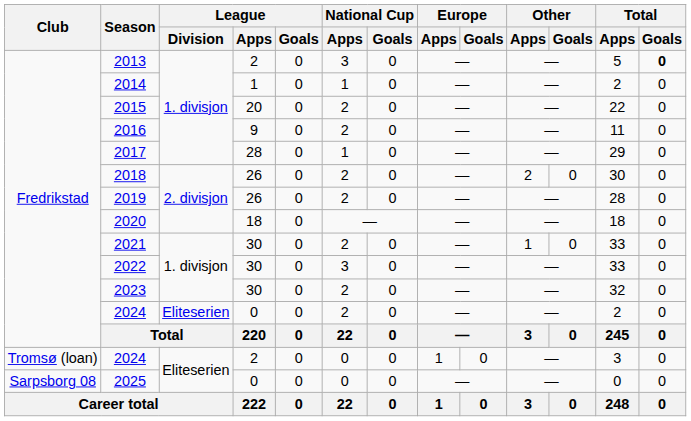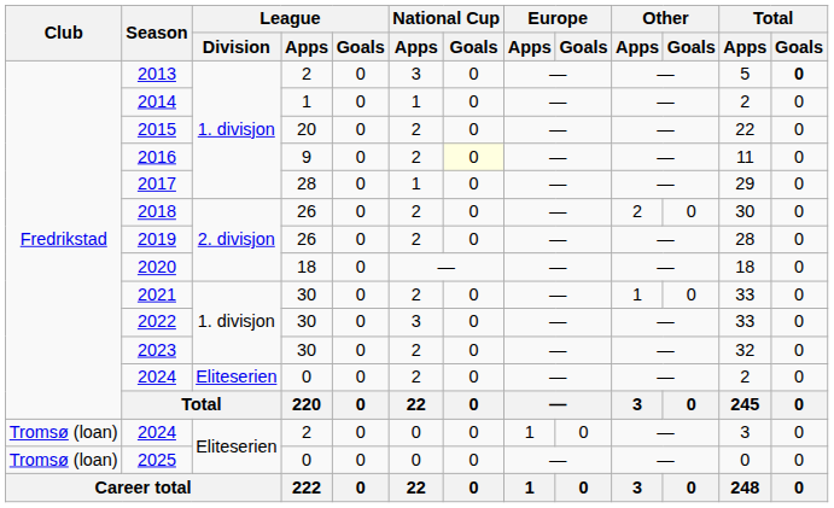 <table class="wikitable" style="text-align: center;">
 <tr>
 <th rowspan="2">Club</th>
 <th rowspan="2">Season</th>
 <th colspan="3">League</th>
 <th colspan="2">National Cup</th>
 <th colspan="2">Europe</th>
 <th colspan="2">Other</th>
 <th colspan="2">Total</th>
 </tr>
 <tr>
 <th>Division</th>
 <th>Apps</th>
 <th>Goals</th>
 <th>Apps</th>
 <th>Goals</th>
 <th>Apps</th>
 <th>Goals</th>
 <th>Apps</th>
 <th>Goals</th>
 <th>Apps</th>
 <th>Goals</th>
 </tr>
 <tr>
 <td rowspan="13"><a href='#'>Fredrikstad</a></td>
 <td><a href='#'>2013</a></td>
 <td rowspan="5"><a href='#'>1. divisjon</a></td>
 <td>2</td>
 <td>0</td>
 <td>3</td>
 <td>0</td>
 <td colspan="2">—</td>
 <td colspan="2">—</td>
 <td>5</td>
 <td><strong>0</strong></td>
 </tr>
 <tr>
 <td><a href='#'>2014</a></td>
 <td>1</td>
 <td>0</td>
 <td>1</td>
 <td>0</td>
 <td colspan="2">—</td>
 <td colspan="2">—</td>
 <td>2</td>
 <td>0</td>
 </tr>
 <tr>
 <td><a href='#'>2015</a></td>
 <td>20</td>
 <td>0</td>
 <td>2</td>
 <td>0</td>
 <td colspan="2">—</td>
 <td colspan="2">—</td>
 <td>22</td>
 <td>0</td>
 </tr>
 <tr>
 <td><a href='#'>2016</a></td>
 <td>9</td>
 <td>0</td>
 <td>2</td>
-<td>0</td>
+<td style="background: lightyellow;">0</td>
 <td colspan="2">—</td>
 <td colspan="2">—</td>
 <td>11</td>
 <td>0</td>
 </tr>
 <tr>
 <td><a href='#'>2017</a></td>
 <td>28</td>
 <td>0</td>
 <td>1</td>
 <td>0</td>
 <td colspan="2">—</td>
 <td colspan="2">—</td>
 <td>29</td>
 <td>0</td>
 </tr>
 <tr>
 <td><a href='#'>2018</a></td>
 <td rowspan="3"><a href='#'>2. divisjon</a></td>
 <td>26</td>
 <td>0</td>
 <td>2</td>
 <td>0</td>
 <td colspan="2">—</td>
 <td>2</td>
 <td>0</td>
 <td>30</td>
 <td>0</td>
 </tr>
 <tr>
 <td><a href='#'>2019</a></td>
 <td>26</td>
 <td>0</td>
 <td>2</td>
 <td>0</td>
 <td colspan="2">—</td>
 <td colspan="2">—</td>
 <td>28</td>
 <td>0</td>
 </tr>
 <tr>
 <td><a href='#'>2020</a></td>
 <td>18</td>
 <td>0</td>
 <td colspan="2">—</td>
 <td colspan="2">—</td>
 <td colspan="2">—</td>
 <td>18</td>
 <td>0</td>
 </tr>
 <tr>
 <td><a href='#'>2021</a></td>
 <td rowspan="3">1. divisjon</td>
 <td>30</td>
 <td>0</td>
 <td>2</td>
 <td>0</td>
 <td colspan="2">—</td>
 <td>1</td>
 <td>0</td>
 <td>33</td>
 <td>0</td>
 </tr>
 <tr>
 <td><a href='#'>2022</a></td>
 <td>30</td>
 <td>0</td>
 <td>3</td>
 <td>0</td>
 <td colspan="2">—</td>
 <td colspan="2">—</td>
 <td>33</td>
 <td>0</td>
 </tr>
 <tr>
 <td><a href='#'>2023</a></td>
 <td>30</td>
 <td>0</td>
 <td>2</td>
 <td>0</td>
 <td colspan="2">—</td>
 <td colspan="2">—</td>
 <td>32</td>
 <td>0</td>
 </tr>
 <tr>
 <td><a href='#'>2024</a></td>
 <td><a href='#'>Eliteserien</a></td>
 <td>0</td>
 <td>0</td>
 <td>2</td>
 <td>0</td>
 <td colspan="2">—</td>
 <td colspan="2">—</td>
 <td>2</td>
 <td>0</td>
 </tr>
 <tr>
 <th colspan="2">Total</th>
 <th>220</th>
 <th>0</th>
 <th>22</th>
 <th>0</th>
 <th colspan="2">—</th>
 <th>3</th>
 <th>0</th>
 <th>245</th>
 <th>0</th>
 </tr>
 <tr>
 <td><a href='#'>Tromsø</a> (loan)</td>
 <td><a href='#'>2024</a></td>
 <td rowspan="2">Eliteserien</td>
 <td>2</td>
 <td>0</td>
 <td>0</td>
 <td>0</td>
 <td>1</td>
 <td>0</td>
 <td colspan="2">—</td>
 <td>3</td>
 <td>0</td>
 </tr>
 <tr>
-<td><a href='#'>Sarpsborg 08</a></td>
+<td><a href='#'>Tromsø</a> (loan)</td>
 <td><a href='#'>2025</a></td>
 <td>0</td>
 <td>0</td>
 <td>0</td>
 <td>0</td>
 <td colspan="2">—</td>
 <td colspan="2">—</td>
 <td>0</td>
 <td>0</td>
 </tr>
 <tr>
 <th colspan="3">Career total</th>
 <th>222</th>
 <th>0</th>
 <th>22</th>
 <th>0</th>
 <th>1</th>
 <th>0</th>
 <th>3</th>
 <th>0</th>
 <th>248</th>
 <th>0</th>
 </tr>
 </table>
